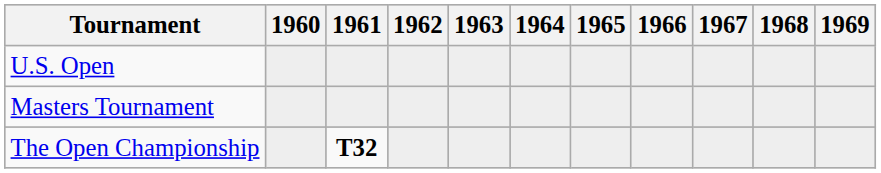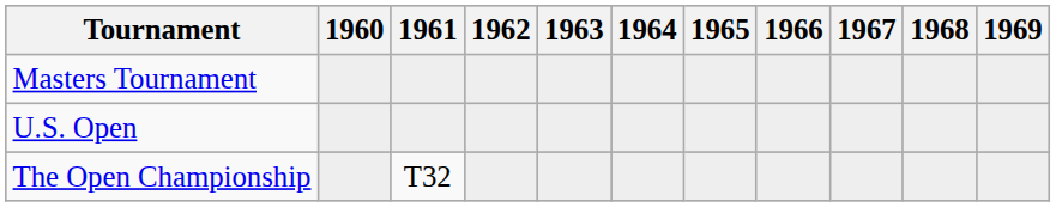 <table class="wikitable" style="font-size:95%;text-align:center;">
 <tr>
 <th>Tournament</th>
 <th>1960</th>
 <th>1961</th>
 <th>1962</th>
 <th>1963</th>
 <th>1964</th>
 <th>1965</th>
 <th>1966</th>
 <th>1967</th>
 <th>1968</th>
 <th>1969</th>
 </tr>
 <tr>
-<td align=left><a href='#'>U.S. Open</a></td>
+<td align=left><a href='#'>Masters Tournament</a></td>
 <td style="background:#eeeeee;"></td>
 <td style="background:#eeeeee;"></td>
 <td style="background:#eeeeee;"></td>
 <td style="background:#eeeeee;"></td>
 <td style="background:#eeeeee;"></td>
 <td style="background:#eeeeee;"></td>
 <td style="background:#eeeeee;"></td>
 <td style="background:#eeeeee;"></td>
 <td style="background:#eeeeee;"></td>
 <td style="background:#eeeeee;"></td>
 </tr>
 <tr>
-<td align=left><a href='#'>Masters Tournament</a></td>
+<td align=left><a href='#'>U.S. Open</a></td>
 <td style="background:#eeeeee;"></td>
 <td style="background:#eeeeee;"></td>
 <td style="background:#eeeeee;"></td>
 <td style="background:#eeeeee;"></td>
 <td style="background:#eeeeee;"></td>
 <td style="background:#eeeeee;"></td>
 <td style="background:#eeeeee;"></td>
 <td style="background:#eeeeee;"></td>
 <td style="background:#eeeeee;"></td>
 <td style="background:#eeeeee;"></td>
 </tr>
 <tr>
 <td align=left><a href='#'>The Open Championship</a></td>
 <td style="background:#eeeeee;"></td>
-<td><strong>T32</strong></td>
+<td>T32</td>
 <td style="background:#eeeeee;"></td>
 <td style="background:#eeeeee;"></td>
 <td style="background:#eeeeee;"></td>
 <td style="background:#eeeeee;"></td>
 <td style="background:#eeeeee;"></td>
 <td style="background:#eeeeee;"></td>
 <td style="background:#eeeeee;"></td>
 <td style="background:#eeeeee;"></td>
 </tr>
 </table>
